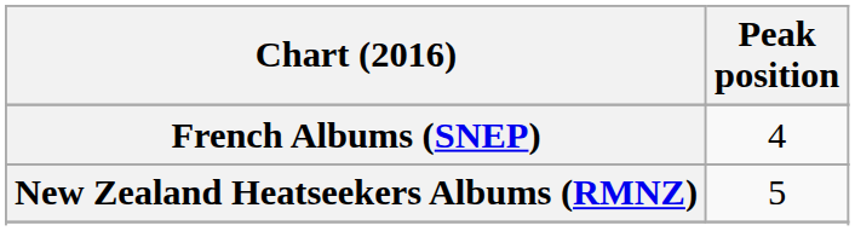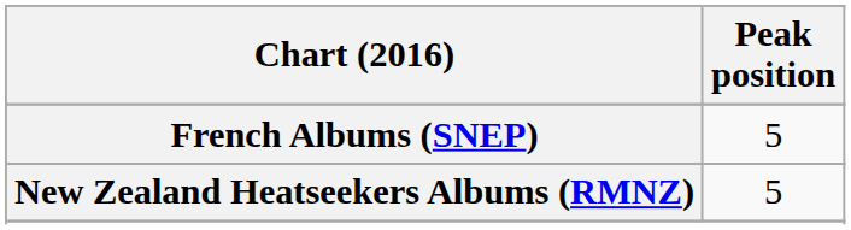 <table class="wikitable sortable plainrowheaders" style="text-align:center">
 <tr>
 <th scope="col">Chart (2016)</th>
 <th scope="col">Peak<br> position</th>
 </tr>
 <tr>
 </tr>
 <tr>
 </tr>
 <tr>
 </tr>
 <tr>
 </tr>
 <tr>
 </tr>
 <tr>
 <th scope="row">French Albums (<a href='#'>SNEP</a>)</th>
-<td>4</td>
+<td>5</td>
 </tr>
 <tr>
 </tr>
 <tr>
 </tr>
 <tr>
 <th scope="row">New Zealand Heatseekers Albums (<a href='#'>RMNZ</a>)</th>
 <td>5</td>
 </tr>
 <tr>
 </tr>
 <tr>
 </tr>
 <tr>
 </tr>
 <tr>
 </tr>
 <tr>
 </tr>
 </table>
